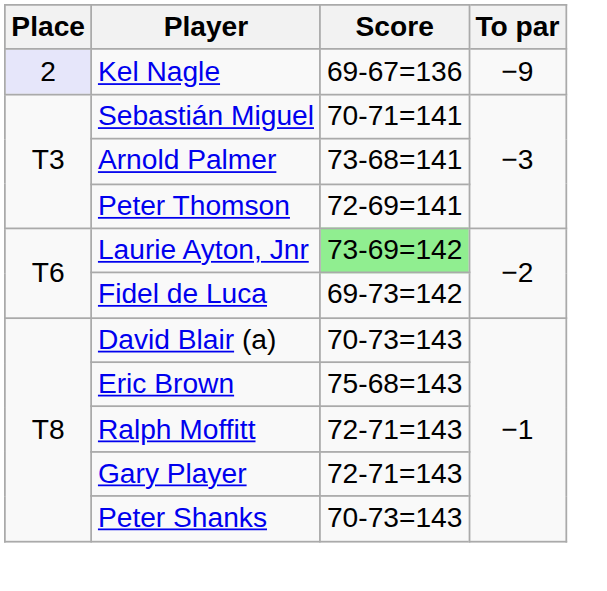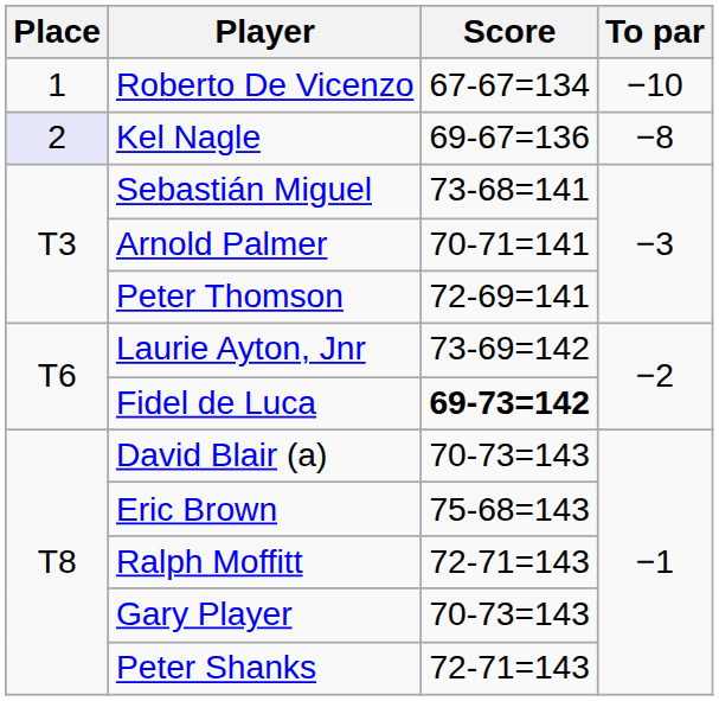 <table class="wikitable">
 <tr>
 <th>Place</th>
 <th>Player</th>
 <th>Score</th>
 <th>To par</th>
 </tr>
 <tr>
+<td align=center>1</td>
+<td> <a href='#'>Roberto De Vicenzo</a></td>
+<td align=center>67-67=134</td>
+<td align=center>−10</td>
+</tr>
+<tr>
 <td align=center style="background: lavender;">2</td>
 <td> <a href='#'>Kel Nagle</a></td>
 <td align=center>69-67=136</td>
-<td align=center>−9</td>
+<td align=center>−8</td>
 </tr>
 <tr>
 <td rowspan="3" align=center>T3</td>
 <td> <a href='#'>Sebastián Miguel</a></td>
-<td align=center>70-71=141</td>
+<td align=center>73-68=141</td>
 <td rowspan="3" align=center>−3</td>
 </tr>
 <tr>
 <td> <a href='#'>Arnold Palmer</a></td>
-<td align=center>73-68=141</td>
+<td align=center>70-71=141</td>
 </tr>
 <tr>
 <td> <a href='#'>Peter Thomson</a></td>
 <td align=center>72-69=141</td>
 </tr>
 <tr>
 <td rowspan="2" align=center>T6</td>
 <td> <a href='#'>Laurie Ayton, Jnr</a></td>
-<td align=center style="background: lightgreen;">73-69=142</td>
+<td align=center>73-69=142</td>
 <td rowspan="2" align=center>−2</td>
 </tr>
 <tr>
 <td> <a href='#'>Fidel de Luca</a></td>
-<td align=center>69-73=142</td>
+<td align=center><strong>69-73=142</strong></td>
 </tr>
 <tr>
 <td rowspan="5" align=center>T8</td>
 <td> <a href='#'>David Blair</a> (a)</td>
 <td align=center>70-73=143</td>
 <td rowspan="5" align=center>−1</td>
 </tr>
 <tr>
 <td> <a href='#'>Eric Brown</a></td>
 <td align=center>75-68=143</td>
 </tr>
 <tr>
 <td> <a href='#'>Ralph Moffitt</a></td>
 <td align=center>72-71=143</td>
 </tr>
 <tr>
 <td> <a href='#'>Gary Player</a></td>
-<td align=center>72-71=143</td>
+<td align=center>70-73=143</td>
 </tr>
 <tr>
 <td> <a href='#'>Peter Shanks</a></td>
-<td align=center>70-73=143</td>
+<td align=center>72-71=143</td>
 </tr>
 </table>
